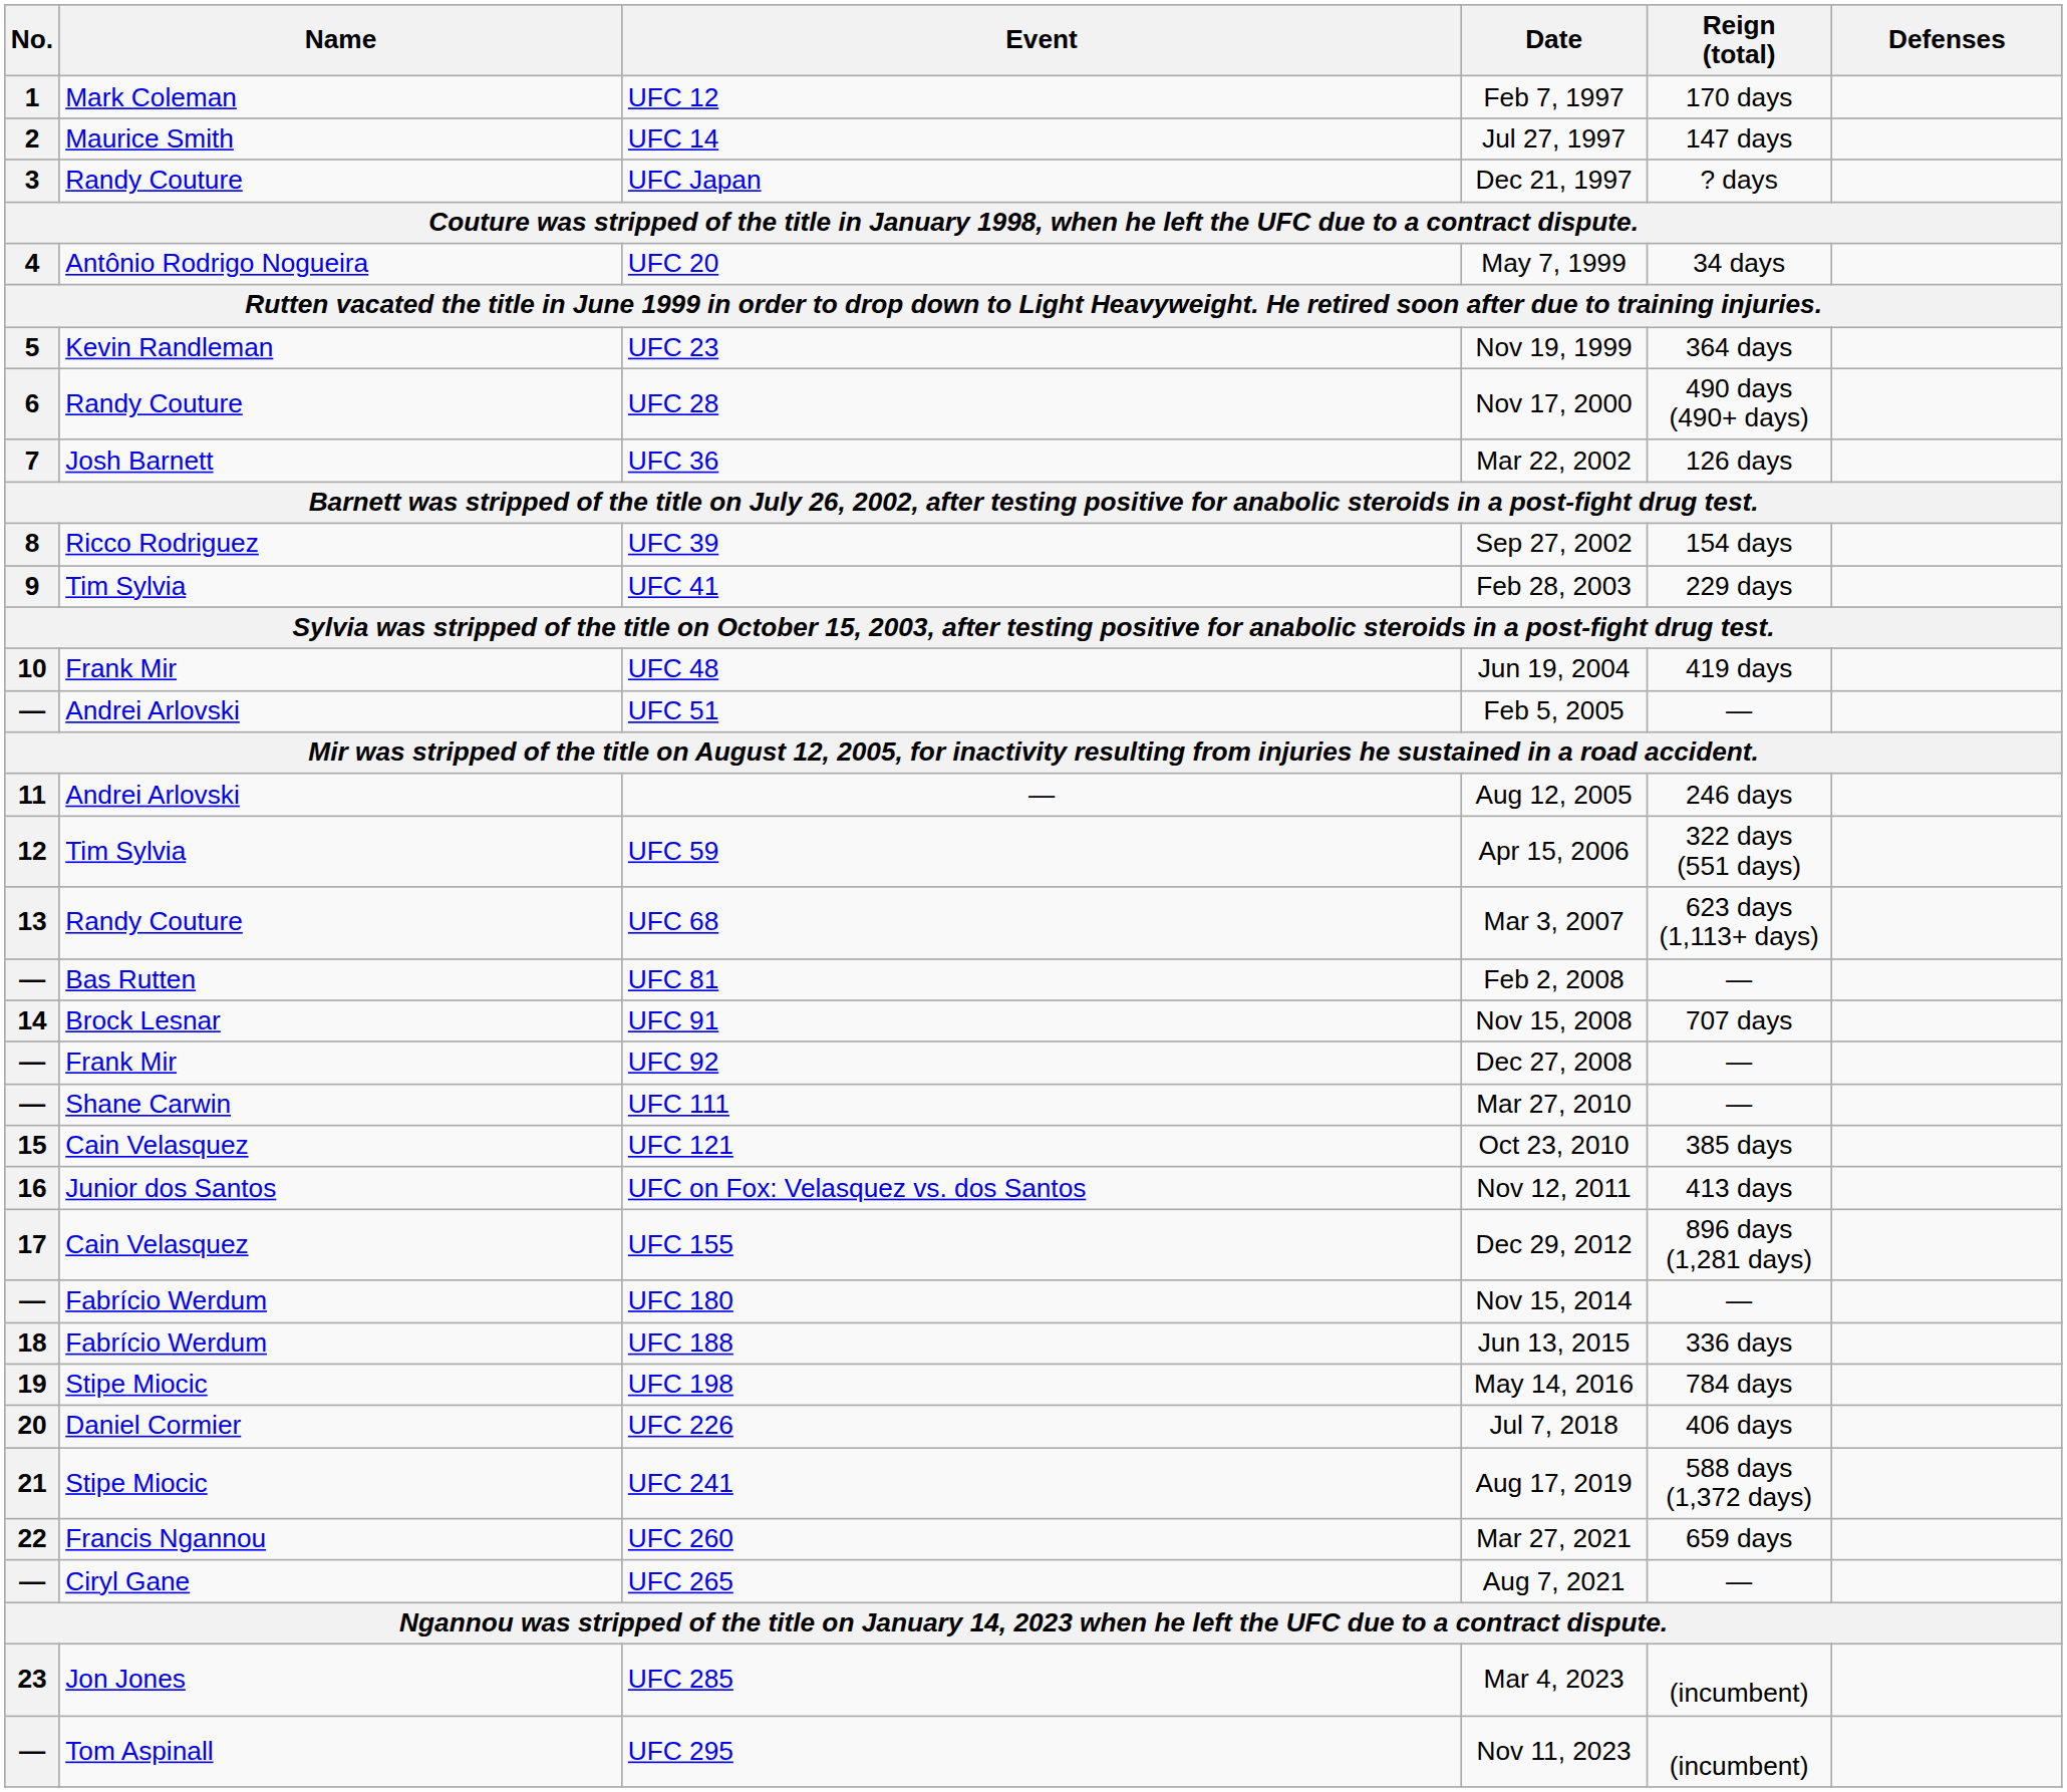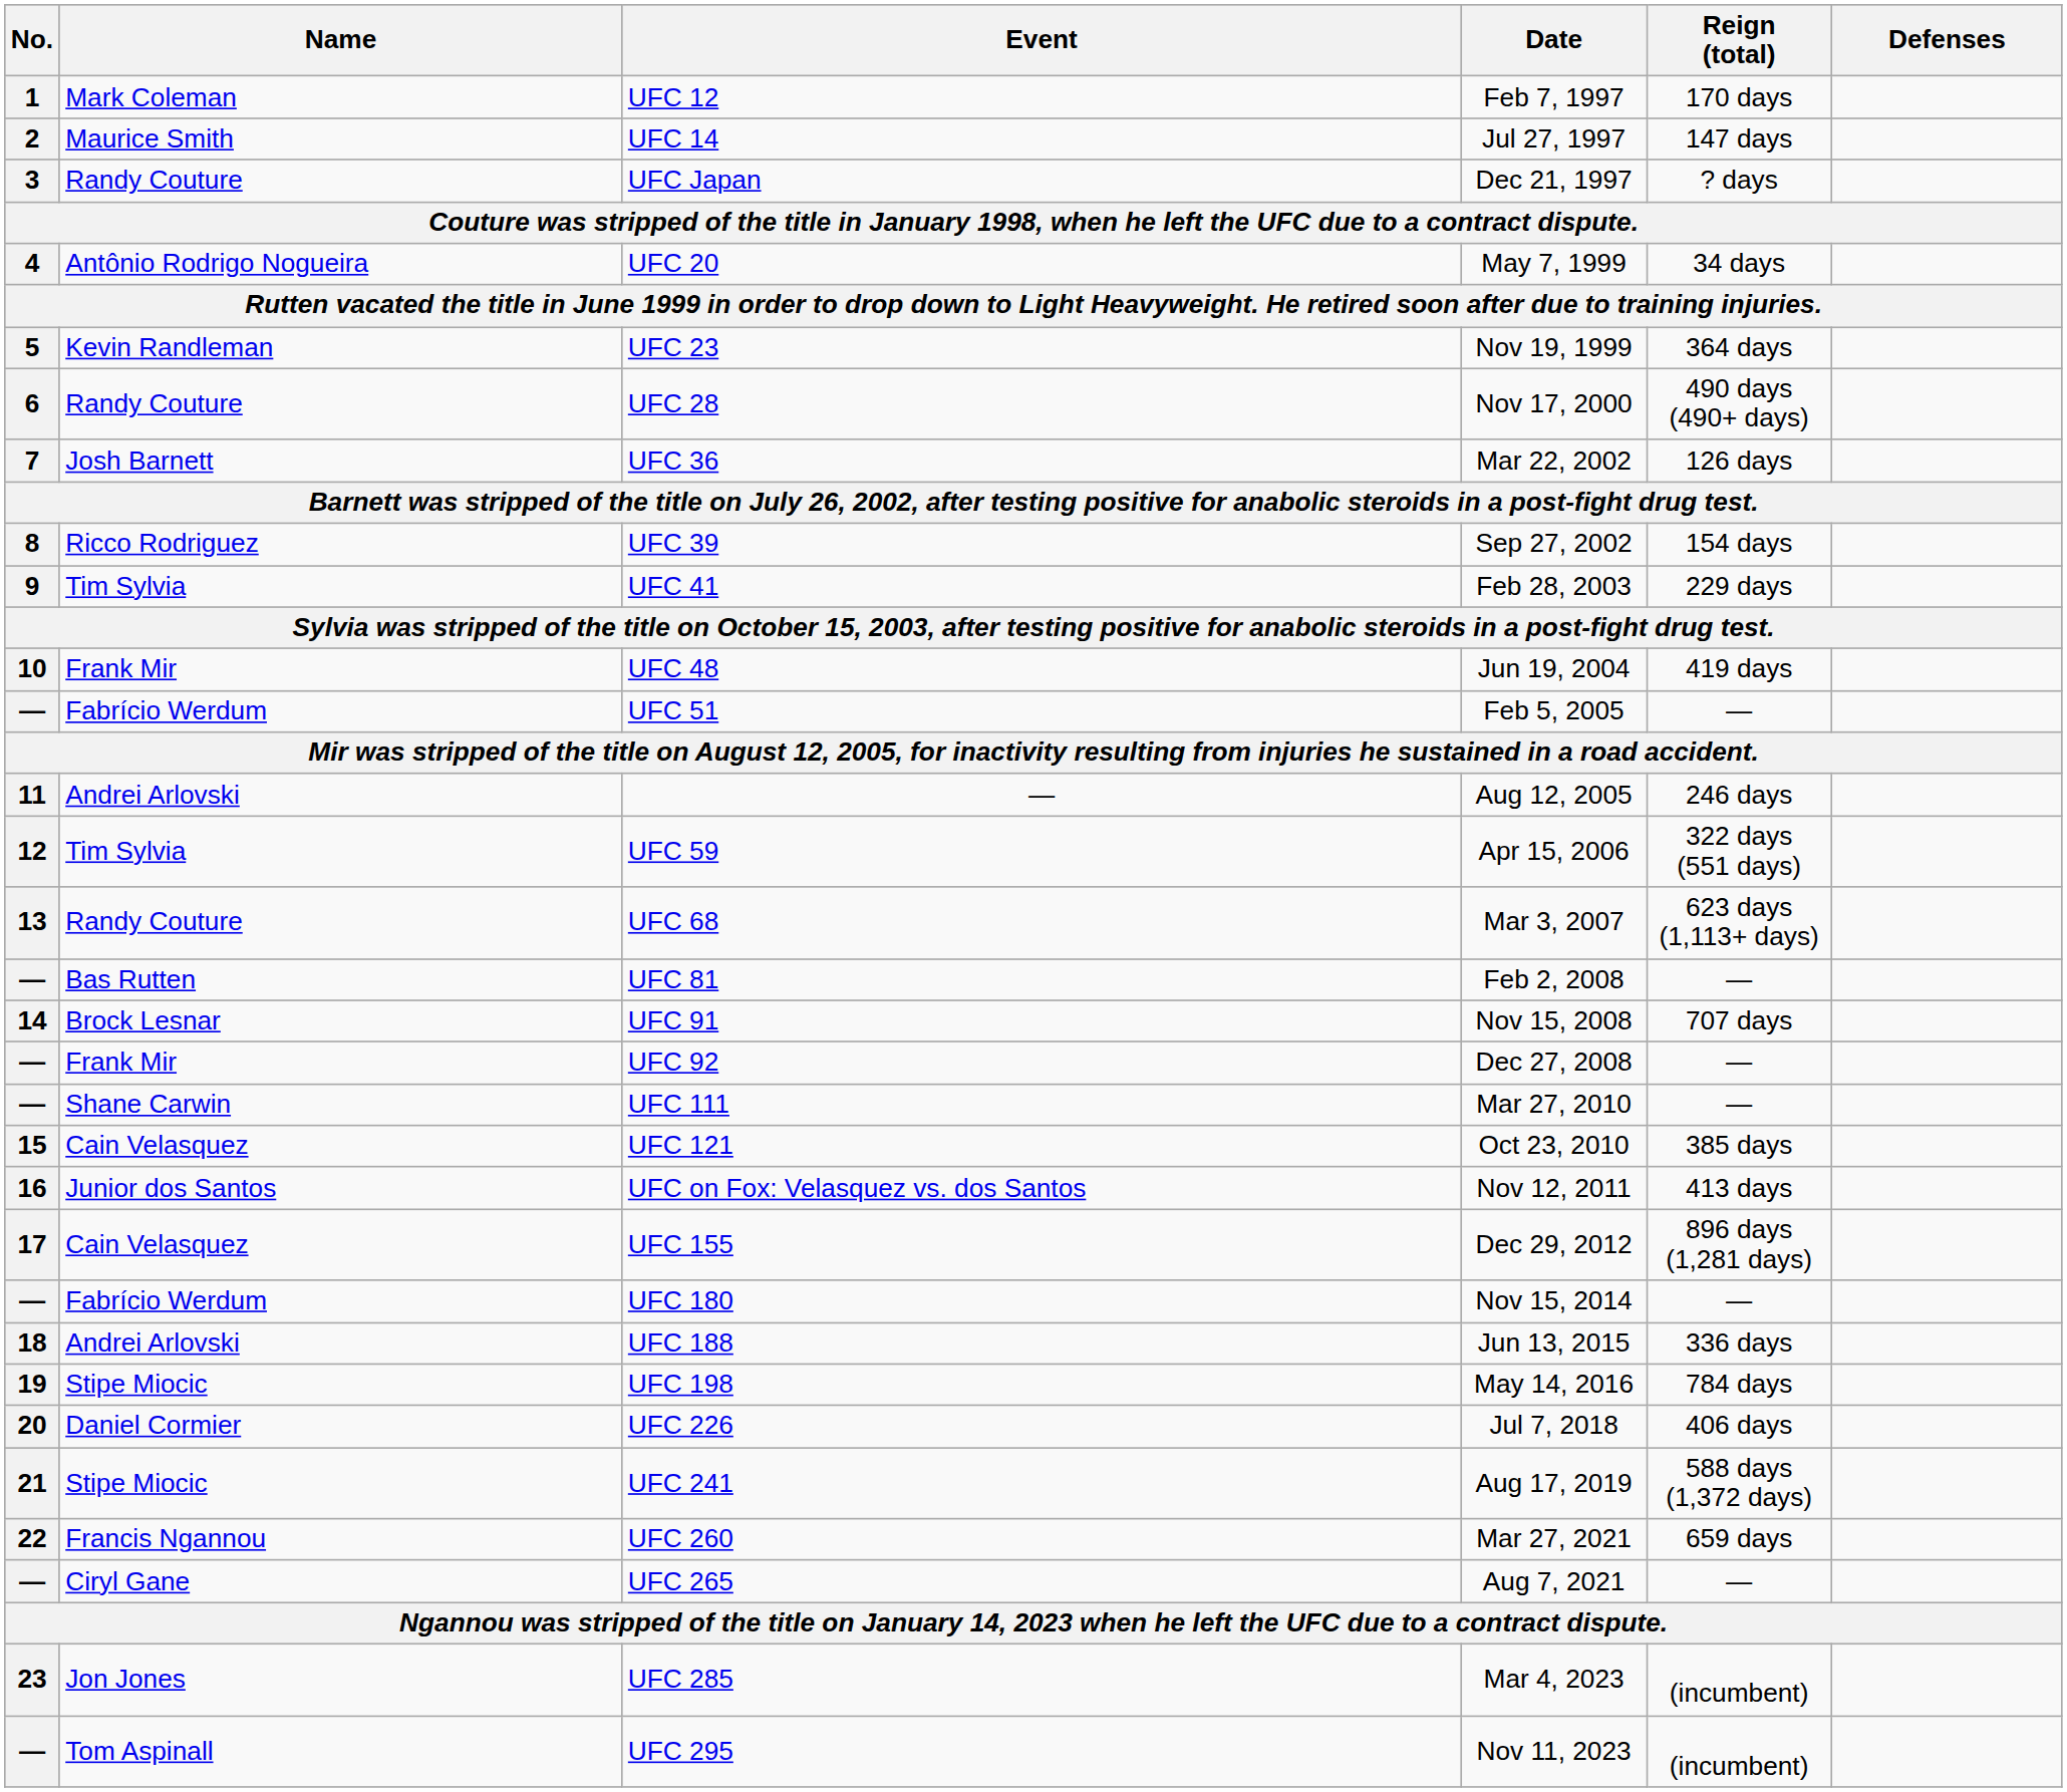 <table class="wikitable" style="width:99%;">
 <tr>
 <th style="width:2%;">No.</th>
 <th>Name</th>
 <th>Event</th>
 <th style="width:9%;">Date</th>
 <th style="width:9%;">Reign<br>(total)</th>
 <th>Defenses</th>
 </tr>
 <tr>
 <th>1</th>
 <td> <a href='#'>Mark Coleman</a><br></td>
 <td><a href='#'>UFC 12</a><br></td>
 <td align=center>Feb 7, 1997</td>
 <td align=center>170 days</td>
 <td></td>
 </tr>
 <tr>
 <th>2</th>
 <td> <a href='#'>Maurice Smith</a></td>
 <td><a href='#'>UFC 14</a><br></td>
 <td align=center>Jul 27, 1997</td>
 <td align=center>147 days</td>
 <td><br></td>
 </tr>
 <tr>
 <th>3</th>
 <td> <a href='#'>Randy Couture</a></td>
 <td><a href='#'>UFC Japan</a><br></td>
 <td align=center>Dec 21, 1997</td>
 <td align=center>? days</td>
 <td></td>
 </tr>
 <tr>
 <th colspan=6 align=center><em>Couture was stripped of the title in January 1998, when he left the UFC due to a contract dispute.</em></th>
 </tr>
 <tr>
 <th>4</th>
 <td> <a href='#'>Antônio Rodrigo Nogueira</a><br></td>
 <td><a href='#'>UFC 20</a><br></td>
 <td align=center>May 7, 1999</td>
 <td align=center>34 days</td>
 <td></td>
 </tr>
 <tr>
 <th colspan=6 align=center><em>Rutten vacated the title in June 1999 in order to drop down to Light Heavyweight. He retired soon after due to training injuries.</em></th>
 </tr>
 <tr>
 <th>5</th>
 <td> <a href='#'>Kevin Randleman</a><br></td>
 <td><a href='#'>UFC 23</a><br></td>
 <td align=center>Nov 19, 1999</td>
 <td align=center>364 days</td>
 <td><br></td>
 </tr>
 <tr>
 <th>6</th>
 <td> <a href='#'>Randy Couture</a> </td>
 <td><a href='#'>UFC 28</a><br></td>
 <td align=center>Nov 17, 2000</td>
 <td align=center>490 days<br>(490+ days)</td>
 <td><br></td>
 </tr>
 <tr>
 <th>7</th>
 <td> <a href='#'>Josh Barnett</a></td>
 <td><a href='#'>UFC 36</a><br></td>
 <td align=center>Mar 22, 2002</td>
 <td align=center>126 days</td>
 <td></td>
 </tr>
 <tr>
 <th colspan=6 align=center><em>Barnett was stripped of the title on July 26, 2002, after testing positive for anabolic steroids in a post-fight drug test.</em></th>
 </tr>
 <tr>
 <th>8</th>
 <td> <a href='#'>Ricco Rodriguez</a><br></td>
 <td><a href='#'>UFC 39</a><br></td>
 <td align=center>Sep 27, 2002</td>
 <td align=center>154 days</td>
 <td></td>
 </tr>
 <tr>
 <th>9</th>
 <td> <a href='#'>Tim Sylvia</a></td>
 <td><a href='#'>UFC 41</a><br></td>
 <td align=center>Feb 28, 2003</td>
 <td align=center>229 days</td>
 <td><br></td>
 </tr>
 <tr>
 <th colspan=6 align=center><em>Sylvia was stripped of the title on October 15, 2003, after testing positive for anabolic steroids in a post-fight drug test.</em></th>
 </tr>
 <tr>
 <th>10</th>
 <td> <a href='#'>Frank Mir</a><br></td>
 <td><a href='#'>UFC 48</a><br></td>
 <td align=center>Jun 19, 2004</td>
 <td align=center>419 days</td>
 <td></td>
 </tr>
 <tr>
 <th>—</th>
-<td> <a href='#'>Andrei Arlovski</a><br></td>
+<td> <a href='#'>Fabrício Werdum</a></td>
 <td><a href='#'>UFC 51</a><br></td>
 <td align=center>Feb 5, 2005</td>
 <td align=center>—</td>
 <td><br></td>
 </tr>
 <tr>
 <th colspan=6 align=center><em>Mir was stripped of the title on August 12, 2005, for inactivity resulting from injuries he sustained in a road accident.</em></th>
 </tr>
 <tr>
 <th>11</th>
 <td> <a href='#'>Andrei Arlovski</a><br></td>
 <td align=center>—</td>
 <td align=center>Aug 12, 2005</td>
 <td align=center>246 days</td>
 <td><br></td>
 </tr>
 <tr>
 <th>12</th>
 <td> <a href='#'>Tim Sylvia</a> </td>
 <td><a href='#'>UFC 59</a><br></td>
 <td align=center>Apr 15, 2006</td>
 <td align=center>322 days<br>(551 days)</td>
 <td><br></td>
 </tr>
 <tr>
 <th>13</th>
 <td> <a href='#'>Randy Couture</a> </td>
 <td><a href='#'>UFC 68</a><br></td>
 <td align=center>Mar 3, 2007</td>
 <td align=center>623 days<br>(1,113+ days)</td>
 <td><br></td>
 </tr>
 <tr>
 <th>—</th>
 <td> <a href='#'>Bas Rutten</a> <br></td>
 <td><a href='#'>UFC 81</a><br></td>
 <td align=center>Feb 2, 2008</td>
 <td align=center>—</td>
 <td></td>
 </tr>
 <tr>
 <th>14</th>
 <td> <a href='#'>Brock Lesnar</a></td>
 <td><a href='#'>UFC 91</a><br></td>
 <td align=center>Nov 15, 2008</td>
 <td align=center>707 days</td>
 <td><br></td>
 </tr>
 <tr>
 <th>—</th>
 <td> <a href='#'>Frank Mir</a> <br></td>
 <td><a href='#'>UFC 92</a><br></td>
 <td align=center>Dec 27, 2008</td>
 <td align=center>—</td>
 <td></td>
 </tr>
 <tr>
 <th>—</th>
 <td> <a href='#'>Shane Carwin</a><br></td>
 <td><a href='#'>UFC 111</a><br></td>
 <td align=center>Mar 27, 2010</td>
 <td align=center>—</td>
 <td></td>
 </tr>
 <tr>
 <th>15</th>
 <td> <a href='#'>Cain Velasquez</a></td>
 <td><a href='#'>UFC 121</a><br></td>
 <td align=center>Oct 23, 2010</td>
 <td align=center>385 days</td>
 <td></td>
 </tr>
 <tr>
 <th>16</th>
 <td> <a href='#'>Junior dos Santos</a></td>
 <td><a href='#'>UFC on Fox: Velasquez vs. dos Santos</a><br></td>
 <td align=center>Nov 12, 2011</td>
 <td align=center>413 days</td>
 <td><br></td>
 </tr>
 <tr>
 <th>17</th>
 <td> <a href='#'>Cain Velasquez</a> </td>
 <td><a href='#'>UFC 155</a><br></td>
 <td align=center>Dec 29, 2012</td>
 <td align=center>896 days<br>(1,281 days)</td>
 <td><br></td>
 </tr>
 <tr>
 <th>—</th>
 <td> <a href='#'>Fabrício Werdum</a><br></td>
 <td><a href='#'>UFC 180</a><br></td>
 <td align=center>Nov 15, 2014</td>
 <td align=center>—</td>
 <td></td>
 </tr>
 <tr>
 <th>18</th>
-<td> <a href='#'>Fabrício Werdum</a></td>
+<td> <a href='#'>Andrei Arlovski</a><br></td>
 <td><a href='#'>UFC 188</a><br></td>
 <td align=center>Jun 13, 2015</td>
 <td align=center>336 days</td>
 <td></td>
 </tr>
 <tr>
 <th>19</th>
 <td> <a href='#'>Stipe Miocic</a></td>
 <td><a href='#'>UFC 198</a><br></td>
 <td align=center>May 14, 2016</td>
 <td align=center>784 days</td>
 <td><br></td>
 </tr>
 <tr>
 <th>20</th>
 <td> <a href='#'>Daniel Cormier</a></td>
 <td><a href='#'>UFC 226</a><br></td>
 <td align=center>Jul 7, 2018</td>
 <td align=center>406 days</td>
 <td><br></td>
 </tr>
 <tr>
 <th>21</th>
 <td> <a href='#'>Stipe Miocic</a> </td>
 <td><a href='#'>UFC 241</a><br></td>
 <td align=center>Aug 17, 2019</td>
 <td align=center>588 days<br>(1,372 days)</td>
 <td><br></td>
 </tr>
 <tr>
 <th>22</th>
 <td> <a href='#'>Francis Ngannou</a></td>
 <td><a href='#'>UFC 260</a><br></td>
 <td align=center>Mar 27, 2021</td>
 <td align=center>659 days<br></td>
 <td><br></td>
 </tr>
 <tr>
 <th>—</th>
 <td> <a href='#'>Ciryl Gane</a><br></td>
 <td><a href='#'>UFC 265</a><br></td>
 <td align=center>Aug 7, 2021</td>
 <td align=center>—</td>
 <td></td>
 </tr>
 <tr>
 <th colspan=6 align=center><em>Ngannou was stripped of the title on January 14, 2023 when he left the UFC due to a contract dispute.</em></th>
 </tr>
 <tr>
 <th>23</th>
 <td> <a href='#'>Jon Jones</a><br></td>
 <td><a href='#'>UFC 285</a><br></td>
 <td align=center>Mar 4, 2023</td>
 <td align=center><br>(incumbent)<br></td>
 <td><br></td>
 </tr>
 <tr>
 <th>—</th>
 <td> <a href='#'>Tom Aspinall</a><br></td>
 <td><a href='#'>UFC 295</a><br></td>
 <td align=center>Nov 11, 2023</td>
 <td align=center><br>(incumbent)<br></td>
 <td><br></td>
 </tr>
 </table>
